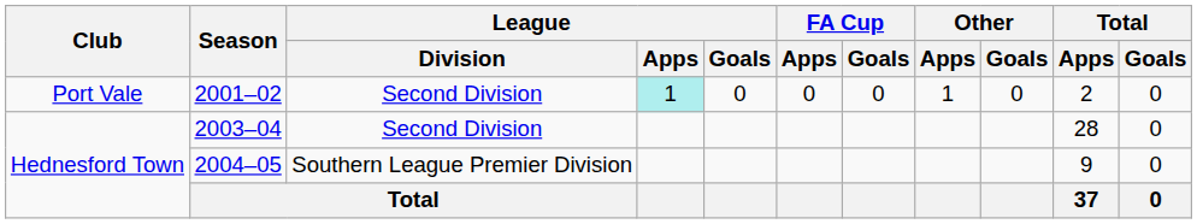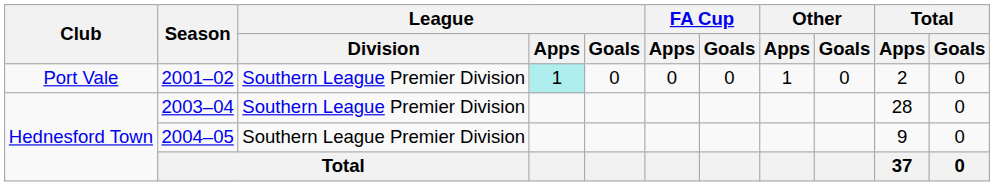 <table class="wikitable" style="text-align:center">
 <tr>
 <th rowspan="2">Club</th>
 <th rowspan="2">Season</th>
 <th colspan="3">League</th>
 <th colspan="2"><a href='#'>FA Cup</a></th>
 <th colspan="2">Other</th>
 <th colspan="2">Total</th>
 </tr>
 <tr>
 <th>Division</th>
 <th>Apps</th>
 <th>Goals</th>
 <th>Apps</th>
 <th>Goals</th>
 <th>Apps</th>
 <th>Goals</th>
 <th>Apps</th>
 <th>Goals</th>
 </tr>
 <tr>
 <td><a href='#'>Port Vale</a></td>
 <td><a href='#'>2001–02</a></td>
-<td><a href='#'>Second Division</a></td>
+<td><a href='#'>Southern League</a> Premier Division</td>
 <td style="background: paleturquoise;">1</td>
 <td>0</td>
 <td>0</td>
 <td>0</td>
 <td>1</td>
 <td>0</td>
 <td>2</td>
 <td>0</td>
 </tr>
 <tr>
 <td rowspan="3"><a href='#'>Hednesford Town</a></td>
 <td><a href='#'>2003–04</a></td>
-<td><a href='#'>Second Division</a></td>
+<td><a href='#'>Southern League</a> Premier Division</td>
 <td></td>
 <td></td>
 <td></td>
 <td></td>
 <td></td>
 <td></td>
 <td>28</td>
 <td>0</td>
 </tr>
 <tr>
 <td><a href='#'>2004–05</a></td>
 <td>Southern League Premier Division</td>
 <td></td>
 <td></td>
 <td></td>
 <td></td>
 <td></td>
 <td></td>
 <td>9</td>
 <td>0</td>
 </tr>
 <tr>
 <th colspan="2">Total</th>
 <th></th>
 <th></th>
 <th></th>
 <th></th>
 <th></th>
 <th></th>
 <th>37</th>
 <th>0</th>
 </tr>
 </table>
